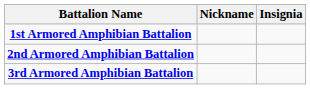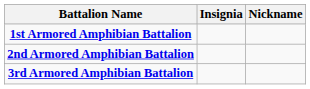 <table class="wikitable" style="text-align:center;">
 <tr style="background:#ccc;">
 <th><strong>Battalion Name</strong></th>
+<th><strong>Insignia</strong></th>
 <th><strong>Nickname</strong></th>
-<th><strong>Insignia</strong></th>
 </tr>
 <tr>
 <td><strong><a href='#'>1st Armored Amphibian Battalion</a></strong></td>
 <td></td>
 <td></td>
 </tr>
 <tr>
 <td><strong><a href='#'>2nd Armored Amphibian Battalion</a></strong></td>
 <td></td>
 <td></td>
 </tr>
 <tr>
 <td><strong><a href='#'>3rd Armored Amphibian Battalion</a></strong></td>
 <td></td>
 <td></td>
 </tr>
 </table>
